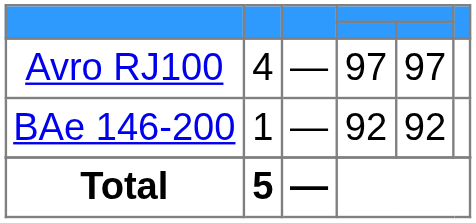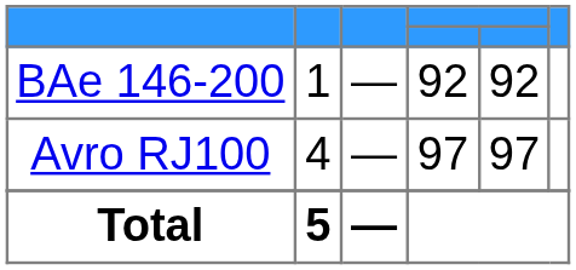 <table class="toccolours" border="1" cellpadding="3" style="border-collapse:collapse;text-align:center;margin:auto;">
 <tr bgcolor=#2E9AFE>
 <th rowspan="2"></th>
 <th rowspan="2"></th>
 <th rowspan="2"></th>
 <th colspan="2"></th>
 <th rowspan="2"></th>
 </tr>
 <tr bgcolor=#2E9AFE>
 <th><abbr></abbr></th>
 <th></th>
 </tr>
 <tr>
+<td><a href='#'>BAe 146-200</a></td>
+<td>1</td>
+<td>—</td>
+<td>92</td>
+<td>92</td>
+<td></td>
+</tr>
+<tr>
 <td><a href='#'>Avro RJ100</a></td>
 <td>4</td>
 <td>—</td>
 <td>97</td>
 <td>97</td>
-<td></td>
-</tr>
-<tr>
-<td><a href='#'>BAe 146-200</a></td>
-<td>1</td>
-<td>—</td>
-<td>92</td>
-<td>92</td>
 <td></td>
 </tr>
 <tr>
 </tr>
 <tr>
 <th>Total</th>
 <th>5</th>
 <th>—</th>
 <th colspan="3"></th>
 </tr>
 </table>
